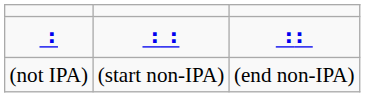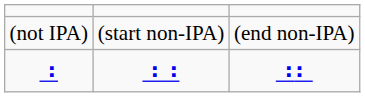 <table class="wikitable nowrap" style="text-align: center; font-size: larger;">
 <tr>
 <td></td>
 <td></td>
 <td></td>
 </tr>
+<tr style="font-size: smaller;">
+<td>(not IPA)</td>
+<td>(start non-IPA)</td>
+<td>(end non-IPA)</td>
+</tr>
 <tr>
 <td><a href='#'>⠰</a></td>
 <td><a href='#'>⠰</a><a href='#'>⠰</a></td>
 <td><a href='#'>⠰</a><a href='#'>⠆</a></td>
 </tr>
-<tr style="font-size: smaller;">
-<td>(not IPA)</td>
-<td>(start non-IPA)</td>
-<td>(end non-IPA)</td>
-</tr>
 </table>
